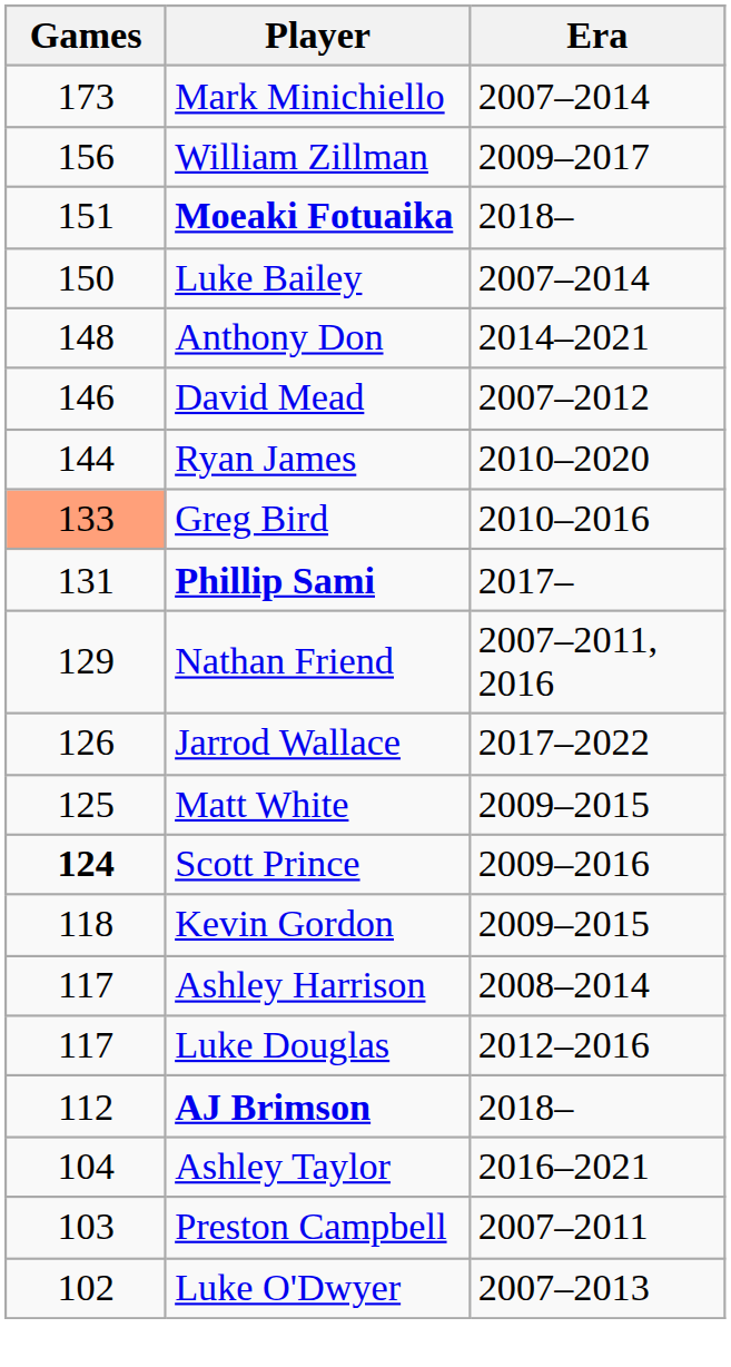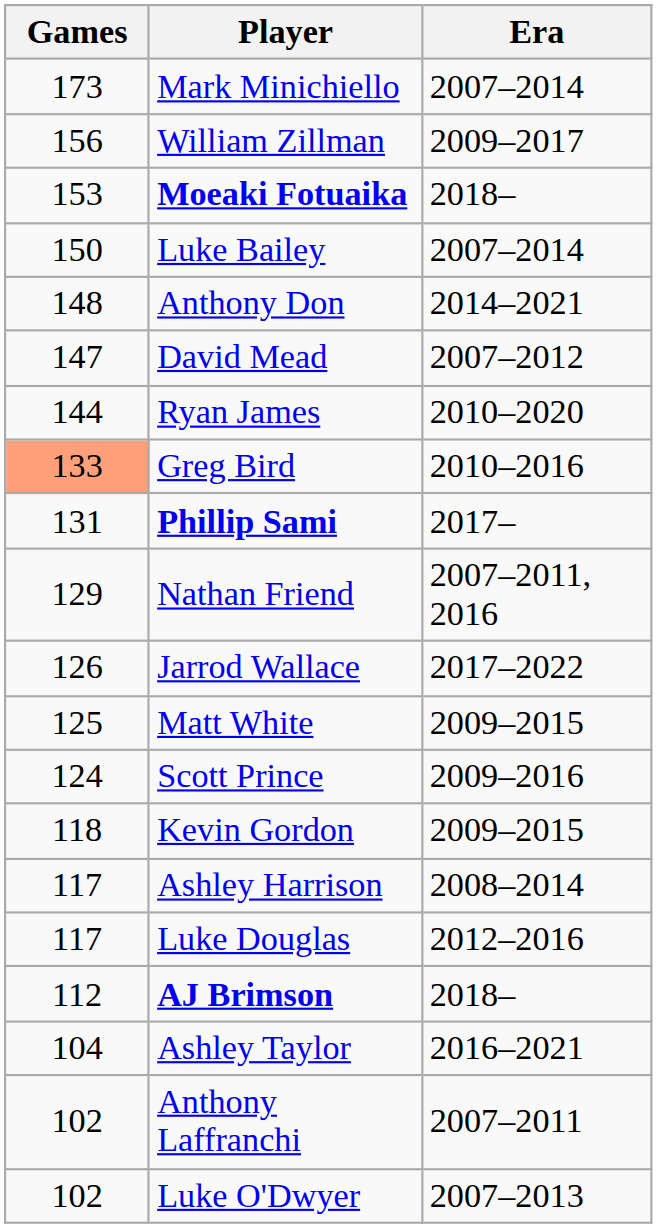 <table class="wikitable" style="text-align:left;">
 <tr>
 <th width="60">Games</th>
 <th width="120">Player</th>
 <th width="100">Era</th>
 </tr>
 <tr>
 <td style="text-align:center;">173</td>
 <td><a href='#'>Mark Minichiello</a></td>
 <td>2007–2014</td>
 </tr>
 <tr>
 <td style="text-align:center;">156</td>
 <td><a href='#'>William Zillman</a></td>
 <td>2009–2017</td>
 </tr>
 <tr>
-<td style="text-align:center;">151</td>
+<td style="text-align:center;">153</td>
 <td><strong><a href='#'>Moeaki Fotuaika</a></strong></td>
 <td>2018–</td>
 </tr>
 <tr>
 <td style="text-align:center;">150</td>
 <td><a href='#'>Luke Bailey</a></td>
 <td>2007–2014</td>
 </tr>
 <tr>
 <td style="text-align:center;">148</td>
 <td><a href='#'>Anthony Don</a></td>
 <td>2014–2021</td>
 </tr>
 <tr>
-<td style="text-align:center;">146</td>
+<td style="text-align:center;">147</td>
 <td><a href='#'>David Mead</a></td>
 <td>2007–2012</td>
 </tr>
 <tr>
 <td style="text-align:center;">144</td>
 <td><a href='#'>Ryan James</a></td>
 <td>2010–2020</td>
 </tr>
 <tr>
 <td style="background: lightsalmon; text-align:center;">133</td>
 <td><a href='#'>Greg Bird</a></td>
 <td>2010–2016</td>
 </tr>
 <tr>
 <td style="text-align:center;">131</td>
 <td><strong><a href='#'>Phillip Sami</a></strong></td>
 <td>2017–</td>
 </tr>
 <tr>
 <td style="text-align:center;">129</td>
 <td><a href='#'>Nathan Friend</a></td>
 <td>2007–2011, 2016</td>
 </tr>
 <tr>
 <td style="text-align:center;">126</td>
 <td><a href='#'>Jarrod Wallace</a></td>
 <td>2017–2022</td>
 </tr>
 <tr>
 <td style="text-align:center;">125</td>
 <td><a href='#'>Matt White</a></td>
 <td>2009–2015</td>
 </tr>
 <tr>
-<td style="text-align:center;"><strong>124</strong></td>
+<td style="text-align:center;">124</td>
 <td><a href='#'>Scott Prince</a></td>
 <td>2009–2016</td>
 </tr>
 <tr>
 <td style="text-align:center;">118</td>
 <td><a href='#'>Kevin Gordon</a></td>
 <td>2009–2015</td>
 </tr>
 <tr>
 <td style="text-align:center;">117</td>
 <td><a href='#'>Ashley Harrison</a></td>
 <td>2008–2014</td>
 </tr>
 <tr>
 <td style="text-align:center;">117</td>
 <td><a href='#'>Luke Douglas</a></td>
 <td>2012–2016</td>
 </tr>
 <tr>
 <td style="text-align:center;">112</td>
 <td><strong><a href='#'>AJ Brimson</a></strong></td>
 <td>2018–</td>
 </tr>
 <tr>
 <td style="text-align:center;">104</td>
 <td><a href='#'>Ashley Taylor</a></td>
 <td>2016–2021</td>
 </tr>
 <tr>
-<td style="text-align:center;">103</td>
-<td><a href='#'>Preston Campbell</a></td>
+<td style="text-align:center;">102</td>
+<td><a href='#'>Anthony Laffranchi</a></td>
 <td>2007–2011</td>
 </tr>
 <tr>
 <td style="text-align:center;">102</td>
 <td><a href='#'>Luke O'Dwyer</a></td>
 <td>2007–2013</td>
 </tr>
 </table>
